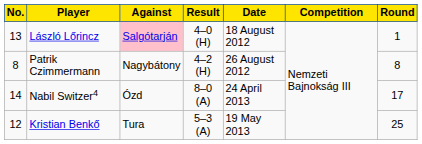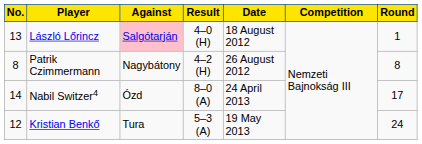 <table class="wikitable plainrowheaders sortable">
 <tr>
 <th style="background-color:#FDE500;color:black;border:1px solid #004292">No.</th>
 <th style="background-color:#FDE500;color:black;border:1px solid #004292">Player</th>
 <th style="background-color:#FDE500;color:black;border:1px solid #004292">Against</th>
 <th style="background-color:#FDE500;color:black;border:1px solid #004292">Result</th>
 <th style="background-color:#FDE500;color:black;border:1px solid #004292">Date</th>
 <th style="background-color:#FDE500;color:black;border:1px solid #004292">Competition</th>
 <th style="background-color:#FDE500;color:black;border:1px solid #004292">Round</th>
 </tr>
 <tr>
 <td style="text-align:center;">13</td>
 <td style="text-align:left;"> <a href='#'>László Lőrincz</a></td>
 <td style="background: pink; text-align:left;"><a href='#'>Salgótarján</a></td>
 <td style="text-align:center;">4–0 (H)</td>
 <td style="text-align:left;">18 August 2012</td>
 <td rowspan="4" style="text-align:left;">Nemzeti Bajnokság III</td>
 <td style="text-align:center;">1</td>
 </tr>
 <tr>
 <td style="text-align:center;">8</td>
 <td style="text-align:left;"> Patrik Czimmermann</td>
 <td style="text-align:left;">Nagybátony</td>
 <td style="text-align:center;">4–2 (H)</td>
 <td style="text-align:left;">26 August 2012</td>
 <td style="text-align:center;">8</td>
 </tr>
 <tr>
 <td style="text-align:center;">14</td>
 <td style="text-align:left;"> Nabil Switzer<sup>4</sup></td>
 <td style="text-align:left;">Ózd</td>
 <td style="text-align:center;">8–0 (A)</td>
 <td style="text-align:left;">24 April 2013</td>
 <td style="text-align:center;">17</td>
 </tr>
 <tr>
 <td style="text-align:center;">12</td>
 <td style="text-align:left;"> <a href='#'>Kristian Benkő</a></td>
 <td style="text-align:left;">Tura</td>
 <td style="text-align:center;">5–3 (A)</td>
 <td style="text-align:left;">19 May 2013</td>
-<td style="text-align:center;">25</td>
+<td style="text-align:center;">24</td>
 </tr>
 </table>
